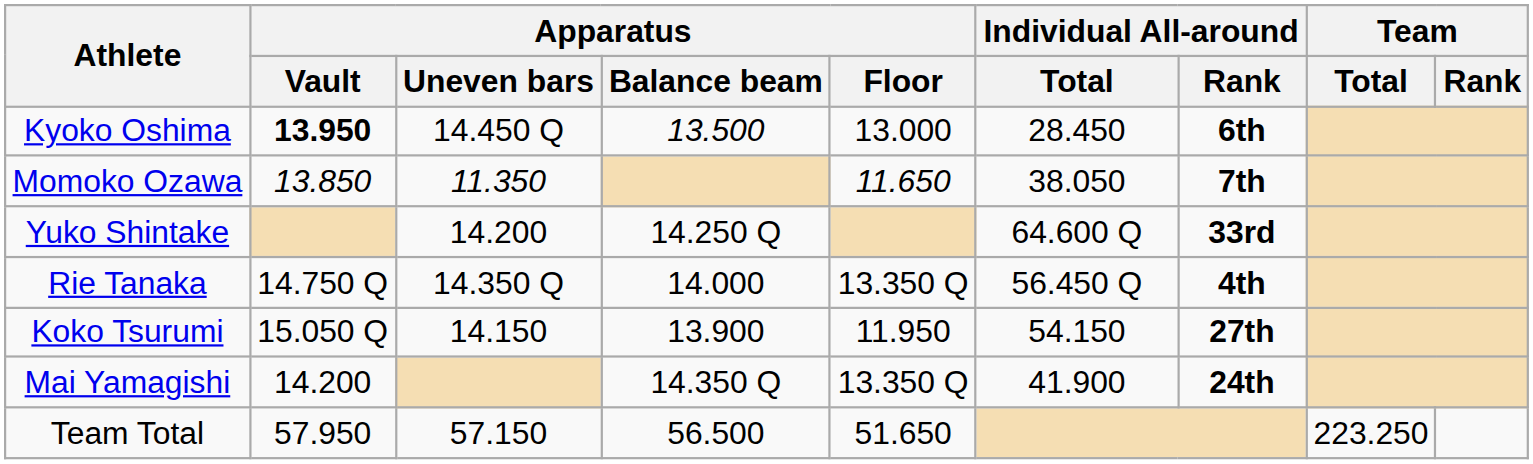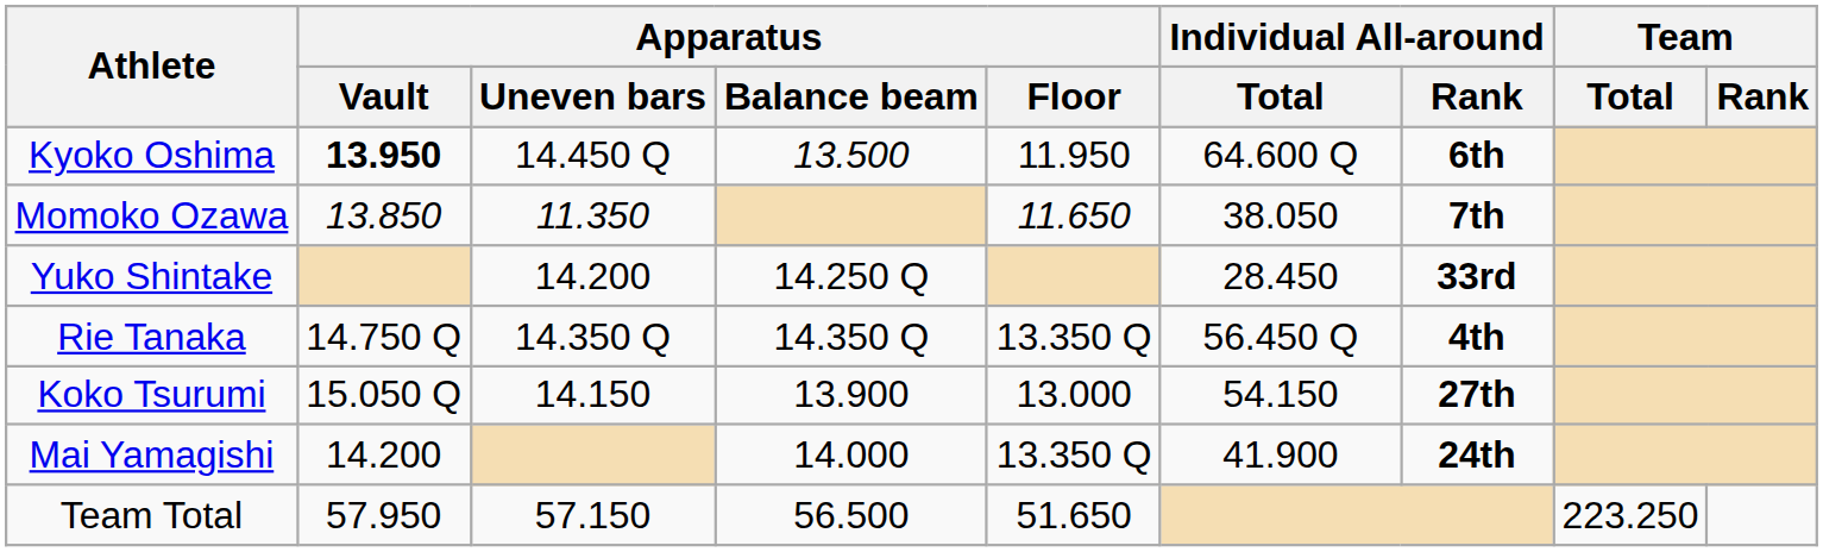 <table class=wikitable style="text-align:center; font-size:90%">
 <tr>
 <th rowspan=2>Athlete</th>
 <th colspan=4>Apparatus</th>
 <th colspan=2>Individual All-around</th>
 <th colspan=2>Team</th>
 </tr>
 <tr>
 <th>Vault</th>
 <th>Uneven bars</th>
 <th>Balance beam</th>
 <th>Floor</th>
 <th>Total</th>
 <th>Rank</th>
 <th>Total</th>
 <th>Rank</th>
 </tr>
 <tr>
 <td><a href='#'>Kyoko Oshima</a></td>
 <td align="center"><strong>13.950</strong></td>
 <td align="center">14.450 Q</td>
 <td align="center"><em>13.500</em></td>
-<td align="center">13.000</td>
-<td align="center">28.450</td>
+<td align="center">11.950</td>
+<td align="center">64.600 Q</td>
 <td align="center"><strong>6th</strong></td>
 <td bgcolor=wheat colspan=2></td>
 </tr>
 <tr>
 <td><a href='#'>Momoko Ozawa</a></td>
 <td align="center"><em>13.850</em></td>
 <td align="center"><em>11.350</em></td>
 <td bgcolor=wheat></td>
 <td align="center"><em>11.650</em></td>
 <td align="center">38.050</td>
 <td align="center"><strong>7th</strong></td>
 <td bgcolor=wheat colspan=2></td>
 </tr>
 <tr>
 <td><a href='#'>Yuko Shintake</a></td>
 <td bgcolor=wheat></td>
 <td align="center">14.200</td>
 <td align="center">14.250 Q</td>
 <td bgcolor=wheat></td>
-<td align="center">64.600 Q</td>
+<td align="center">28.450</td>
 <td align="center"><strong>33rd</strong></td>
 <td bgcolor=wheat colspan=2></td>
 </tr>
 <tr>
 <td><a href='#'>Rie Tanaka</a></td>
 <td align="center">14.750 Q</td>
 <td align="center">14.350 Q</td>
-<td align="center">14.000</td>
+<td align="center">14.350 Q</td>
 <td align="center">13.350 Q</td>
 <td align="center">56.450 Q</td>
 <td align="center"><strong>4th</strong></td>
 <td bgcolor=wheat colspan=2></td>
 </tr>
 <tr>
 <td><a href='#'>Koko Tsurumi</a></td>
 <td align="center">15.050 Q</td>
 <td align="center">14.150</td>
 <td align="center">13.900</td>
-<td align="center">11.950</td>
+<td align="center">13.000</td>
 <td align="center">54.150</td>
 <td align="center"><strong>27th</strong></td>
 <td bgcolor=wheat colspan=2></td>
 </tr>
 <tr>
 <td><a href='#'>Mai Yamagishi</a></td>
 <td align="center">14.200</td>
 <td bgcolor=wheat></td>
-<td align="center">14.350 Q</td>
+<td align="center">14.000</td>
 <td align="center">13.350 Q</td>
 <td align="center">41.900</td>
 <td align="center"><strong>24th</strong></td>
 <td bgcolor=wheat colspan=2></td>
 </tr>
 <tr>
 <td>Team Total</td>
 <td align="center">57.950</td>
 <td align="center">57.150</td>
 <td align="center">56.500</td>
 <td align="center">51.650</td>
 <td bgcolor=wheat colspan=2></td>
 <td align="center">223.250</td>
 <td align="center"></td>
 </tr>
 </table>
